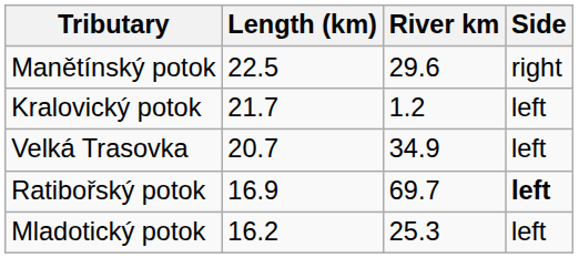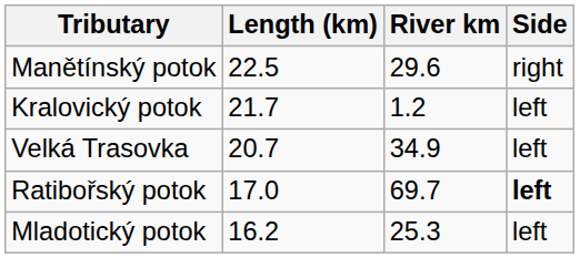 <table class="wikitable">
 <tr>
 <th>Tributary</th>
 <th>Length (km)</th>
 <th>River km</th>
 <th>Side</th>
 </tr>
 <tr>
 <td>Manětínský potok</td>
 <td>22.5</td>
 <td>29.6</td>
 <td>right</td>
 </tr>
 <tr>
 <td>Kralovický potok</td>
 <td>21.7</td>
 <td>1.2</td>
 <td>left</td>
 </tr>
 <tr>
 <td>Velká Trasovka</td>
 <td>20.7</td>
 <td>34.9</td>
 <td>left</td>
 </tr>
 <tr>
 <td>Ratibořský potok</td>
-<td>16.9</td>
+<td>17.0</td>
 <td>69.7</td>
 <td><strong>left</strong></td>
 </tr>
 <tr>
 <td>Mladotický potok</td>
 <td>16.2</td>
 <td>25.3</td>
 <td>left</td>
 </tr>
 </table>
